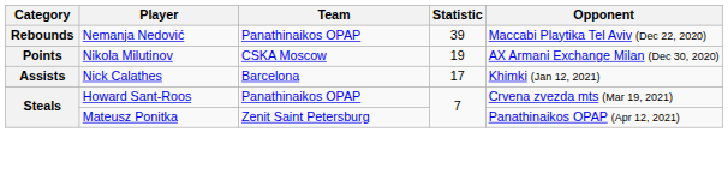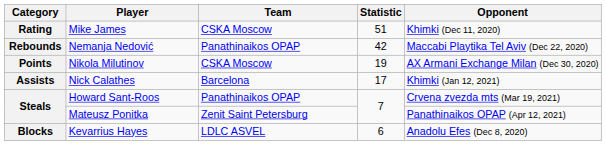 <table class="wikitable">
 <tr>
 <th width=85>Category</th>
 <th width=190>Player</th>
 <th width=230>Team</th>
 <th width=50>Statistic</th>
 <th>Opponent</th>
 </tr>
 <tr>
+<th>Rating</th>
+<td> <a href='#'>Mike James</a></td>
+<td> <a href='#'>CSKA Moscow</a></td>
+<td style="text-align: center;">51</td>
+<td> <a href='#'>Khimki</a> <small>(Dec 11, 2020)</small></td>
+</tr>
+<tr>
 <th>Rebounds</th>
 <td> <a href='#'>Nemanja Nedović</a></td>
 <td> <a href='#'>Panathinaikos OPAP</a></td>
-<td style="text-align: center;">39</td>
+<td style="text-align: center;">42</td>
 <td> <a href='#'>Maccabi Playtika Tel Aviv</a> <small>(Dec 22, 2020)</small></td>
 </tr>
 <tr>
 <th>Points</th>
 <td> <a href='#'>Nikola Milutinov</a></td>
 <td> <a href='#'>CSKA Moscow</a></td>
 <td style="text-align: center;">19</td>
 <td> <a href='#'>AX Armani Exchange Milan</a> <small>(Dec 30, 2020)</small></td>
 </tr>
 <tr>
 <th>Assists</th>
 <td> <a href='#'>Nick Calathes</a></td>
 <td> <a href='#'>Barcelona</a></td>
 <td style="text-align: center;">17</td>
 <td> <a href='#'>Khimki</a> <small>(Jan 12, 2021)</small></td>
 </tr>
 <tr>
 <th rowspan=2>Steals</th>
 <td> <a href='#'>Howard Sant-Roos</a></td>
 <td> <a href='#'>Panathinaikos OPAP</a></td>
 <td rowspan=2 style="text-align: center;">7</td>
 <td> <a href='#'>Crvena zvezda mts</a> <small>(Mar 19, 2021)</small></td>
 </tr>
 <tr>
 <td> <a href='#'>Mateusz Ponitka</a></td>
 <td> <a href='#'>Zenit Saint Petersburg</a></td>
 <td> <a href='#'>Panathinaikos OPAP</a> <small>(Apr 12, 2021)</small></td>
 </tr>
+<tr>
+<th>Blocks</th>
+<td> <a href='#'>Kevarrius Hayes</a></td>
+<td> <a href='#'>LDLC ASVEL</a></td>
+<td style="text-align: center;">6</td>
+<td> <a href='#'>Anadolu Efes</a> <small>(Dec 8, 2020)</small></td>
+</tr>
 </table>
